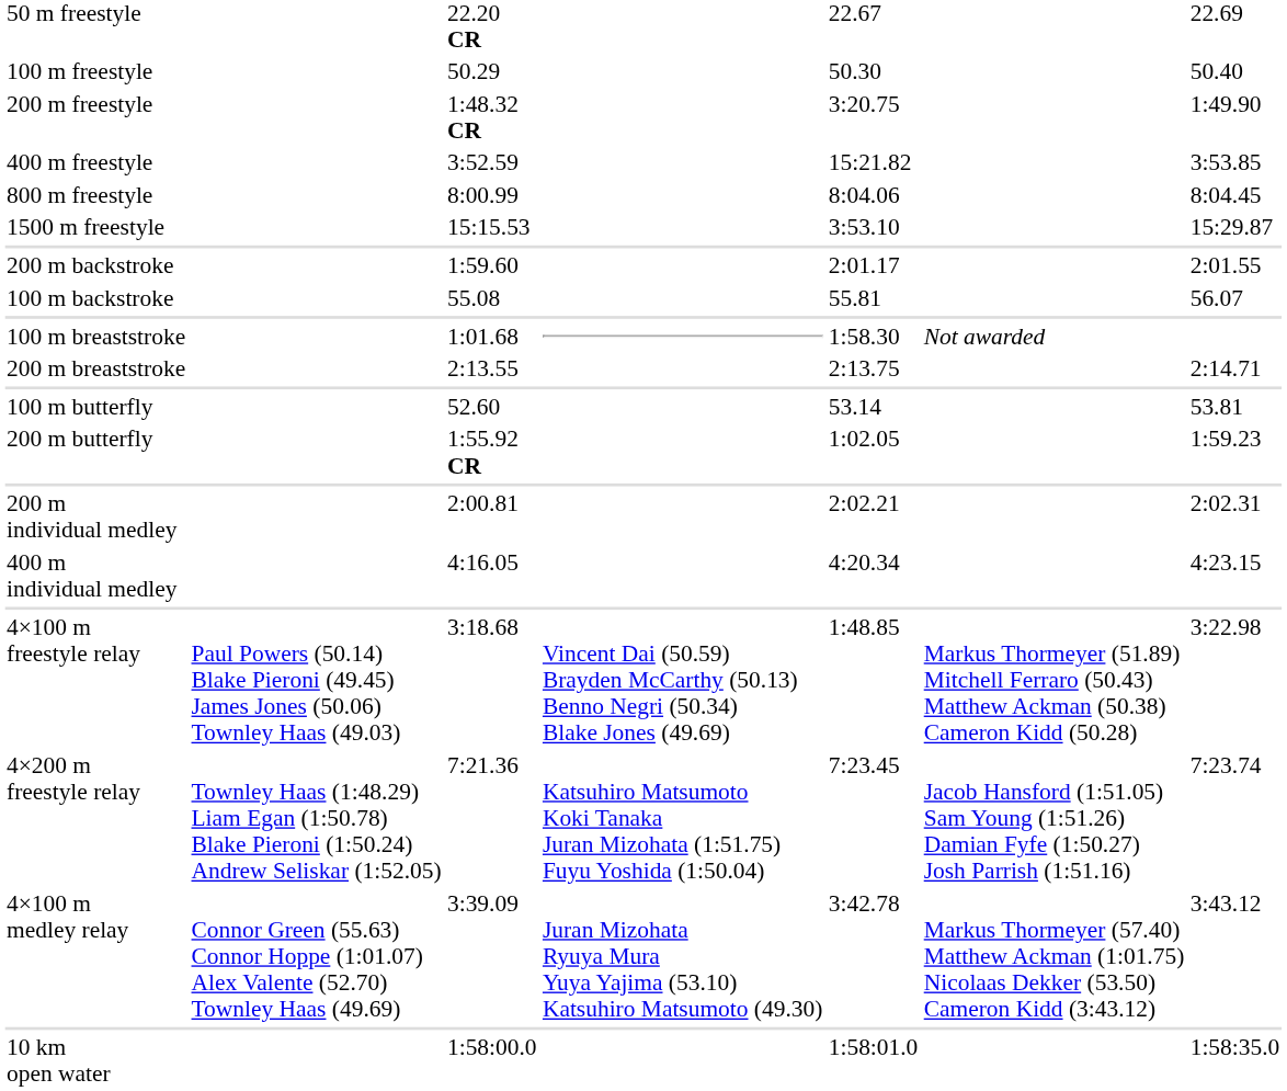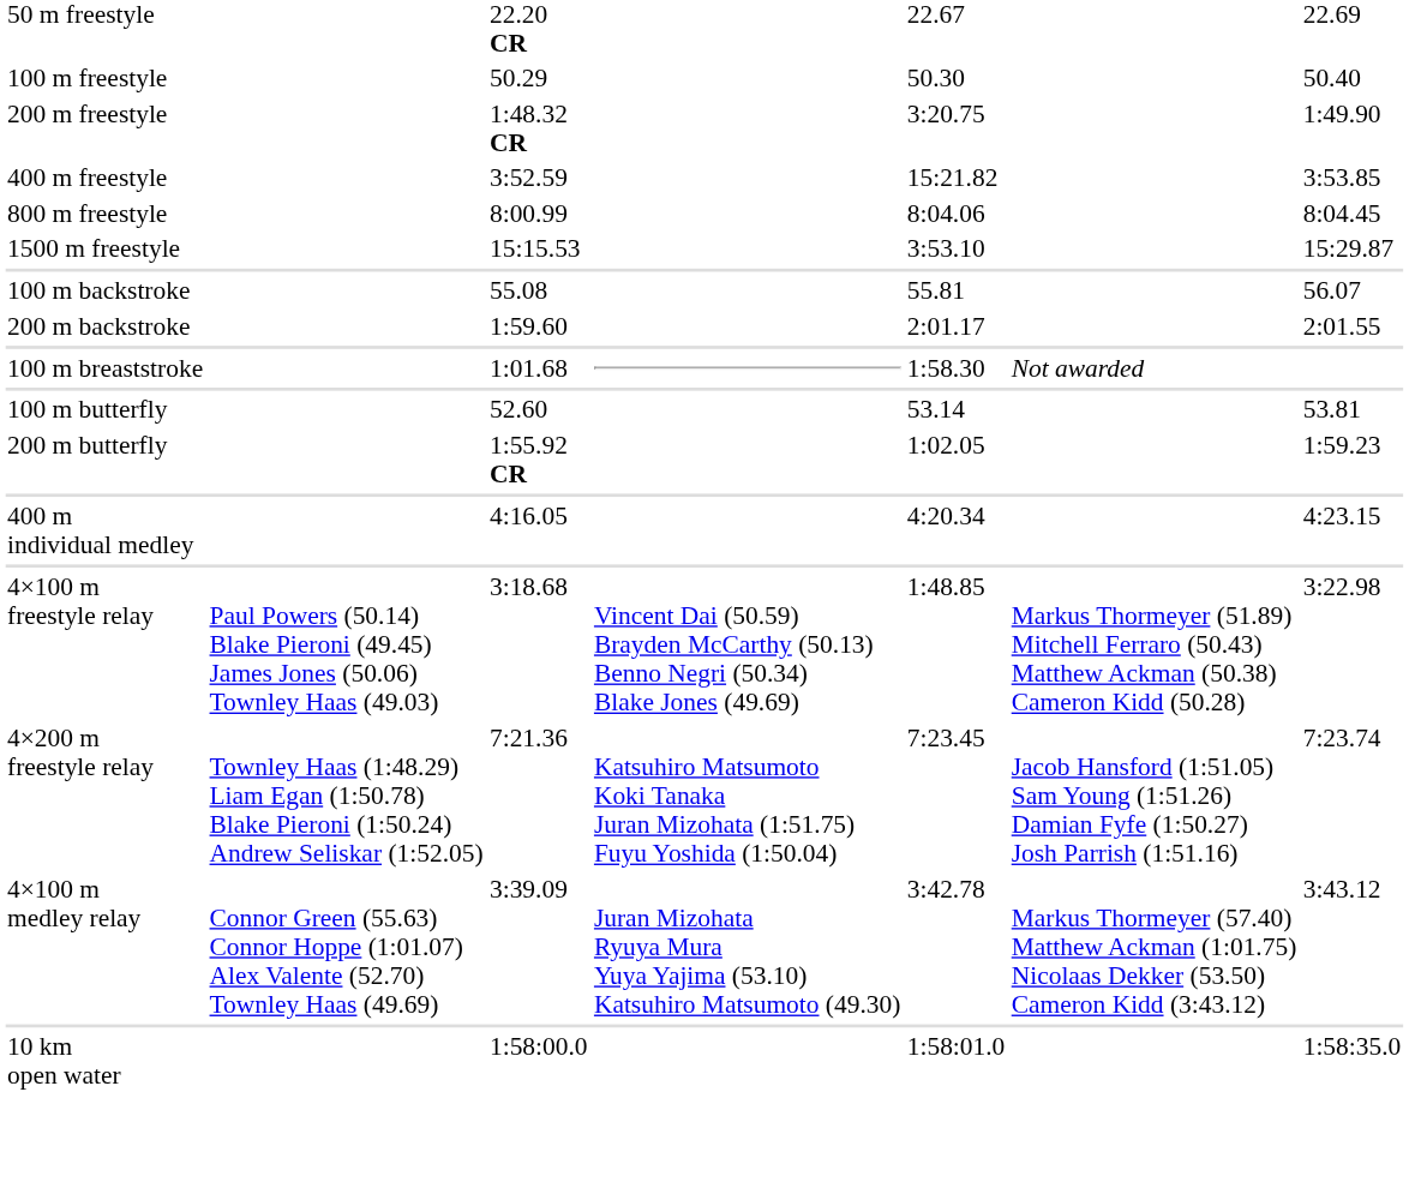 <table>
 <tr valign="top">
 <td>50 m freestyle</td>
 <td></td>
 <td>22.20<br><strong>CR</strong></td>
 <td></td>
 <td>22.67</td>
 <td></td>
 <td>22.69</td>
 </tr>
 <tr valign="top">
 <td>100 m freestyle</td>
 <td></td>
 <td>50.29</td>
 <td></td>
 <td>50.30</td>
 <td></td>
 <td>50.40</td>
 </tr>
 <tr valign="top">
 <td>200 m freestyle</td>
 <td></td>
 <td>1:48.32<br><strong>CR</strong></td>
 <td></td>
 <td>3:20.75</td>
 <td></td>
 <td>1:49.90</td>
 </tr>
 <tr valign="top">
 <td>400 m freestyle</td>
 <td></td>
 <td>3:52.59</td>
 <td></td>
 <td>15:21.82</td>
 <td></td>
 <td>3:53.85</td>
 </tr>
 <tr valign="top">
 <td>800 m freestyle</td>
 <td></td>
 <td>8:00.99</td>
 <td></td>
 <td>8:04.06</td>
 <td></td>
 <td>8:04.45</td>
 </tr>
 <tr valign="top">
 <td>1500 m freestyle</td>
 <td></td>
 <td>15:15.53</td>
 <td></td>
 <td>3:53.10</td>
 <td></td>
 <td>15:29.87</td>
 </tr>
 <tr bgcolor=#DDDDDD>
 <td colspan=7></td>
 </tr>
 <tr valign="top">
+<td>100 m backstroke</td>
+<td></td>
+<td>55.08</td>
+<td></td>
+<td>55.81</td>
+<td></td>
+<td>56.07</td>
+</tr>
+<tr valign="top">
 <td>200 m backstroke</td>
 <td></td>
 <td>1:59.60</td>
 <td></td>
 <td>2:01.17</td>
 <td></td>
 <td>2:01.55</td>
-</tr>
-<tr valign="top">
-<td>100 m backstroke</td>
-<td></td>
-<td>55.08</td>
-<td></td>
-<td>55.81</td>
-<td></td>
-<td>56.07</td>
 </tr>
 <tr bgcolor=#DDDDDD>
 <td colspan=7></td>
 </tr>
 <tr valign="top">
 <td>100 m breaststroke</td>
 <td></td>
 <td>1:01.68</td>
 <td><hr></td>
 <td>1:58.30</td>
 <td colspan=2><em>Not awarded</em></td>
-</tr>
-<tr valign="top">
-<td>200 m breaststroke</td>
-<td></td>
-<td>2:13.55</td>
-<td></td>
-<td>2:13.75</td>
-<td></td>
-<td>2:14.71</td>
 </tr>
 <tr bgcolor=#DDDDDD>
 <td colspan=7></td>
 </tr>
 <tr valign="top">
 <td>100 m butterfly</td>
 <td></td>
 <td>52.60</td>
 <td></td>
 <td>53.14</td>
 <td></td>
 <td>53.81</td>
 </tr>
 <tr valign="top">
 <td>200 m butterfly</td>
 <td></td>
 <td>1:55.92<br><strong>CR</strong></td>
 <td></td>
 <td>1:02.05</td>
 <td></td>
 <td>1:59.23</td>
 </tr>
 <tr bgcolor=#DDDDDD>
 <td colspan=7></td>
-</tr>
-<tr valign="top">
-<td>200 m<br>individual medley</td>
-<td></td>
-<td>2:00.81</td>
-<td></td>
-<td>2:02.21</td>
-<td></td>
-<td>2:02.31</td>
 </tr>
 <tr valign="top">
 <td>400 m<br>individual medley</td>
 <td></td>
 <td>4:16.05</td>
 <td></td>
 <td>4:20.34</td>
 <td></td>
 <td>4:23.15</td>
 </tr>
 <tr bgcolor=#DDDDDD>
 <td colspan=7></td>
 </tr>
 <tr valign="top">
 <td>4×100 m<br>freestyle relay</td>
 <td><br><a href='#'>Paul Powers</a> (50.14)<br><a href='#'>Blake Pieroni</a> (49.45)<br><a href='#'>James Jones</a> (50.06)<br><a href='#'>Townley Haas</a> (49.03)</td>
 <td>3:18.68</td>
 <td><br><a href='#'>Vincent Dai</a> (50.59)<br><a href='#'>Brayden McCarthy</a> (50.13)<br><a href='#'>Benno Negri</a> (50.34)<br><a href='#'>Blake Jones</a> (49.69)</td>
 <td>1:48.85</td>
 <td><br><a href='#'>Markus Thormeyer</a> (51.89)<br><a href='#'>Mitchell Ferraro</a> (50.43)<br><a href='#'>Matthew Ackman</a> (50.38)<br><a href='#'>Cameron Kidd</a> (50.28)</td>
 <td>3:22.98</td>
 </tr>
 <tr valign="top">
 <td>4×200 m<br>freestyle relay</td>
 <td><br><a href='#'>Townley Haas</a> (1:48.29)<br><a href='#'>Liam Egan</a> (1:50.78)<br><a href='#'>Blake Pieroni</a> (1:50.24)<br><a href='#'>Andrew Seliskar</a> (1:52.05)</td>
 <td>7:21.36</td>
 <td><br><a href='#'>Katsuhiro Matsumoto</a><br><a href='#'>Koki Tanaka</a><br><a href='#'>Juran Mizohata</a> (1:51.75)<br><a href='#'>Fuyu Yoshida</a> (1:50.04)</td>
 <td>7:23.45</td>
 <td><br><a href='#'>Jacob Hansford</a> (1:51.05)<br><a href='#'>Sam Young</a> (1:51.26)<br><a href='#'>Damian Fyfe</a> (1:50.27)<br><a href='#'>Josh Parrish</a> (1:51.16)</td>
 <td>7:23.74</td>
 </tr>
 <tr valign="top">
 <td>4×100 m<br>medley relay</td>
 <td><br><a href='#'>Connor Green</a> (55.63)<br><a href='#'>Connor Hoppe</a> (1:01.07)<br><a href='#'>Alex Valente</a> (52.70)<br><a href='#'>Townley Haas</a> (49.69)</td>
 <td>3:39.09</td>
 <td><br><a href='#'>Juran Mizohata</a><br><a href='#'>Ryuya Mura</a><br><a href='#'>Yuya Yajima</a> (53.10)<br><a href='#'>Katsuhiro Matsumoto</a> (49.30)</td>
 <td>3:42.78</td>
 <td><br><a href='#'>Markus Thormeyer</a> (57.40)<br><a href='#'>Matthew Ackman</a> (1:01.75)<br><a href='#'>Nicolaas Dekker</a> (53.50)<br><a href='#'>Cameron Kidd</a> (3:43.12)</td>
 <td>3:43.12</td>
 </tr>
 <tr bgcolor=#DDDDDD>
 <td colspan=7></td>
 </tr>
 <tr valign="top">
 <td>10 km<br>open water</td>
 <td></td>
 <td>1:58:00.0</td>
 <td></td>
 <td>1:58:01.0</td>
 <td></td>
 <td>1:58:35.0</td>
 </tr>
 </table>
